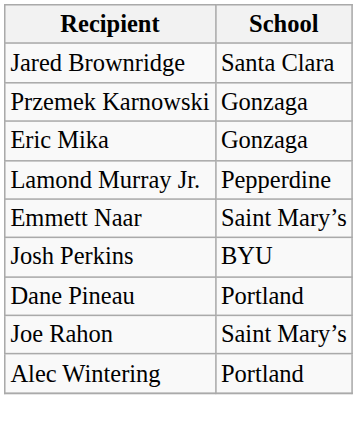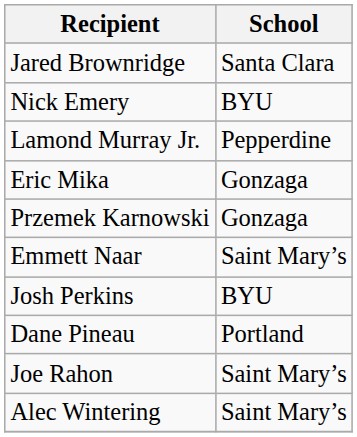 <table class="wikitable" border="1">
 <tr>
 <th>Recipient</th>
 <th>School</th>
 </tr>
 <tr>
 <td>Jared Brownridge</td>
 <td>Santa Clara</td>
 </tr>
 <tr>
-<td>Przemek Karnowski</td>
-<td>Gonzaga</td>
+<td>Nick Emery</td>
+<td>BYU</td>
+</tr>
+<tr>
+<td>Lamond Murray Jr.</td>
+<td>Pepperdine</td>
 </tr>
 <tr>
 <td>Eric Mika</td>
 <td>Gonzaga</td>
 </tr>
 <tr>
-<td>Lamond Murray Jr.</td>
-<td>Pepperdine</td>
+<td>Przemek Karnowski</td>
+<td>Gonzaga</td>
 </tr>
 <tr>
 <td>Emmett Naar</td>
 <td>Saint Mary’s</td>
 </tr>
 <tr>
 <td>Josh Perkins</td>
 <td>BYU</td>
 </tr>
 <tr>
 <td>Dane Pineau</td>
 <td>Portland</td>
 </tr>
 <tr>
 <td>Joe Rahon</td>
 <td>Saint Mary’s</td>
 </tr>
 <tr>
 <td>Alec Wintering</td>
-<td>Portland</td>
+<td>Saint Mary’s</td>
 </tr>
 <tr>
 </tr>
 </table>
